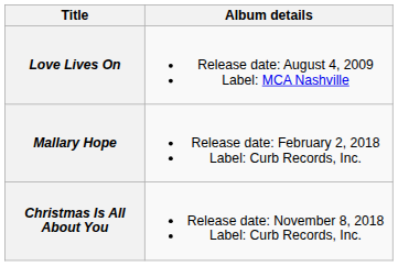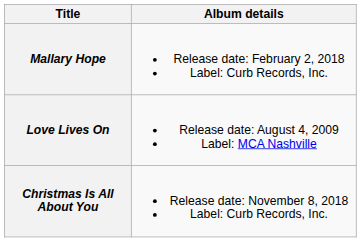 <table class="wikitable plainrowheaders" style="text-align:center;">
 <tr>
 <th style="width:10em;">Title</th>
 <th style="width:18em;">Album details</th>
 </tr>
 <tr>
+<th scope="row"><em>Mallary Hope</em></th>
+<td><br><ul><li>Release date: February 2, 2018</li><li>Label: Curb Records, Inc.</li></ul></td>
+</tr>
+<tr>
 <th scope="row"><em>Love Lives On</em></th>
 <td><br><ul><li>Release date: August 4, 2009</li><li>Label: <a href='#'>MCA Nashville</a></li></ul></td>
-</tr>
-<tr>
-<th scope="row"><em>Mallary Hope</em></th>
-<td><br><ul><li>Release date: February 2, 2018</li><li>Label: Curb Records, Inc.</li></ul></td>
 </tr>
 <tr>
 <th scope="row"><em>Christmas Is All About You</em></th>
 <td><br><ul><li>Release date: November 8, 2018</li><li>Label: Curb Records, Inc.</li></ul></td>
 </tr>
 </table>
